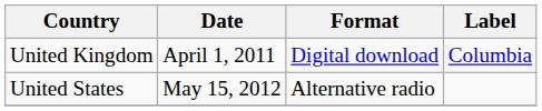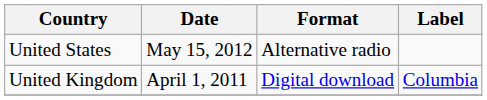 <table class="wikitable plainrowheaders">
 <tr>
 <th>Country</th>
 <th>Date</th>
 <th>Format</th>
 <th>Label</th>
 </tr>
 <tr>
+<td>United States</td>
+<td>May 15, 2012</td>
+<td>Alternative radio</td>
+<td></td>
+</tr>
+<tr>
 <td>United Kingdom</td>
 <td>April 1, 2011</td>
 <td><a href='#'>Digital download</a></td>
 <td><a href='#'>Columbia</a></td>
 </tr>
 <tr>
-<td>United States</td>
-<td>May 15, 2012</td>
-<td>Alternative radio</td>
-<td></td>
-</tr>
-<tr>
 </tr>
 </table>
